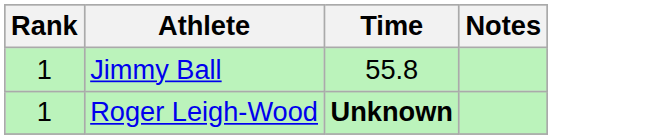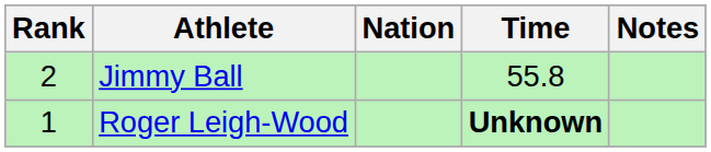 <table class="wikitable sortable" style="text-align:center">
 <tr>
 <th>Rank</th>
 <th>Athlete</th>
+<th>Nation</th>
 <th>Time</th>
 <th>Notes</th>
 </tr>
 <tr bgcolor=bbf3bb>
-<td>1</td>
+<td>2</td>
 <td align=left><a href='#'>Jimmy Ball</a></td>
+<td align=left></td>
 <td>55.8</td>
 <td></td>
 </tr>
 <tr bgcolor=bbf3bb>
 <td>1</td>
 <td align=left><a href='#'>Roger Leigh-Wood</a></td>
+<td align=left></td>
 <td><strong>Unknown</strong></td>
 <td></td>
 </tr>
 </table>
